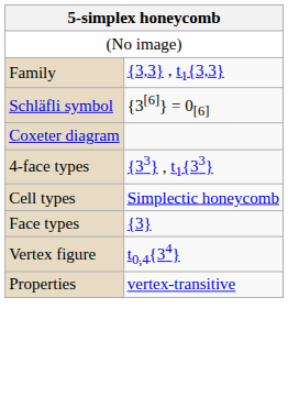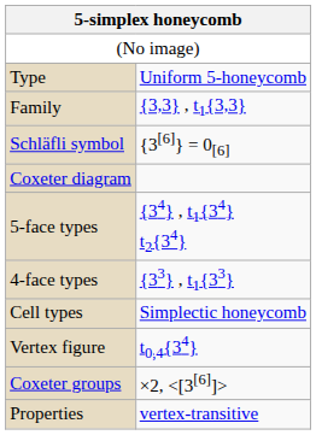 <table class="wikitable" align="right" style="margin-left:10px">
 <tr>
 <th bgcolor=#e7dcc3 colspan=2>5-simplex honeycomb</th>
 </tr>
 <tr>
 <td bgcolor=#ffffff align=center colspan=2>(No image)</td>
+</tr>
+<tr>
+<td bgcolor=#e7dcc3>Type</td>
+<td><a href='#'>Uniform 5-honeycomb</a></td>
 </tr>
 <tr>
 <td bgcolor=#e7dcc3>Family</td>
 <td><a href='#'>{3,3}</a> , <a href='#'>t<sub>1</sub>{3,3}</a> </td>
 </tr>
 <tr>
 <td bgcolor=#e7dcc3><a href='#'>Schläfli symbol</a></td>
 <td>{3<sup>[6]</sup>} = 0<sub>[6]</sub></td>
 </tr>
 <tr>
 <td bgcolor=#e7dcc3><a href='#'>Coxeter diagram</a></td>
 <td></td>
 </tr>
 <tr>
+<td bgcolor=#e7dcc3>5-face types</td>
+<td><a href='#'>{3<sup>4</sup>}</a> , <a href='#'>t<sub>1</sub>{3<sup>4</sup>}</a> <br><a href='#'>t<sub>2</sub>{3<sup>4</sup>}</a> </td>
+</tr>
+<tr>
 <td bgcolor=#e7dcc3>4-face types</td>
 <td><a href='#'>{3<sup>3</sup>}</a> , <a href='#'>t<sub>1</sub>{3<sup>3</sup>}</a> </td>
 </tr>
 <tr>
 <td bgcolor=#e7dcc3>Cell types</td>
 <td><a href='#'>Simplectic honeycomb</a></td>
 </tr>
 <tr>
-<td bgcolor=#e7dcc3>Face types</td>
-<td><a href='#'>{3}</a> </td>
+<td bgcolor=#e7dcc3>Vertex figure</td>
+<td><a href='#'>t<sub>0,4</sub>{3<sup>4</sup>}</a> </td>
 </tr>
 <tr>
-<td bgcolor=#e7dcc3>Vertex figure</td>
-<td><a href='#'>t<sub>0,4</sub>{3<sup>4</sup>}</a> </td>
+<td bgcolor=#e7dcc3><a href='#'>Coxeter groups</a></td>
+<td>×2, <[3<sup>[6]</sup>]></td>
 </tr>
 <tr>
 <td bgcolor=#e7dcc3>Properties</td>
 <td><a href='#'>vertex-transitive</a></td>
 </tr>
 </table>
